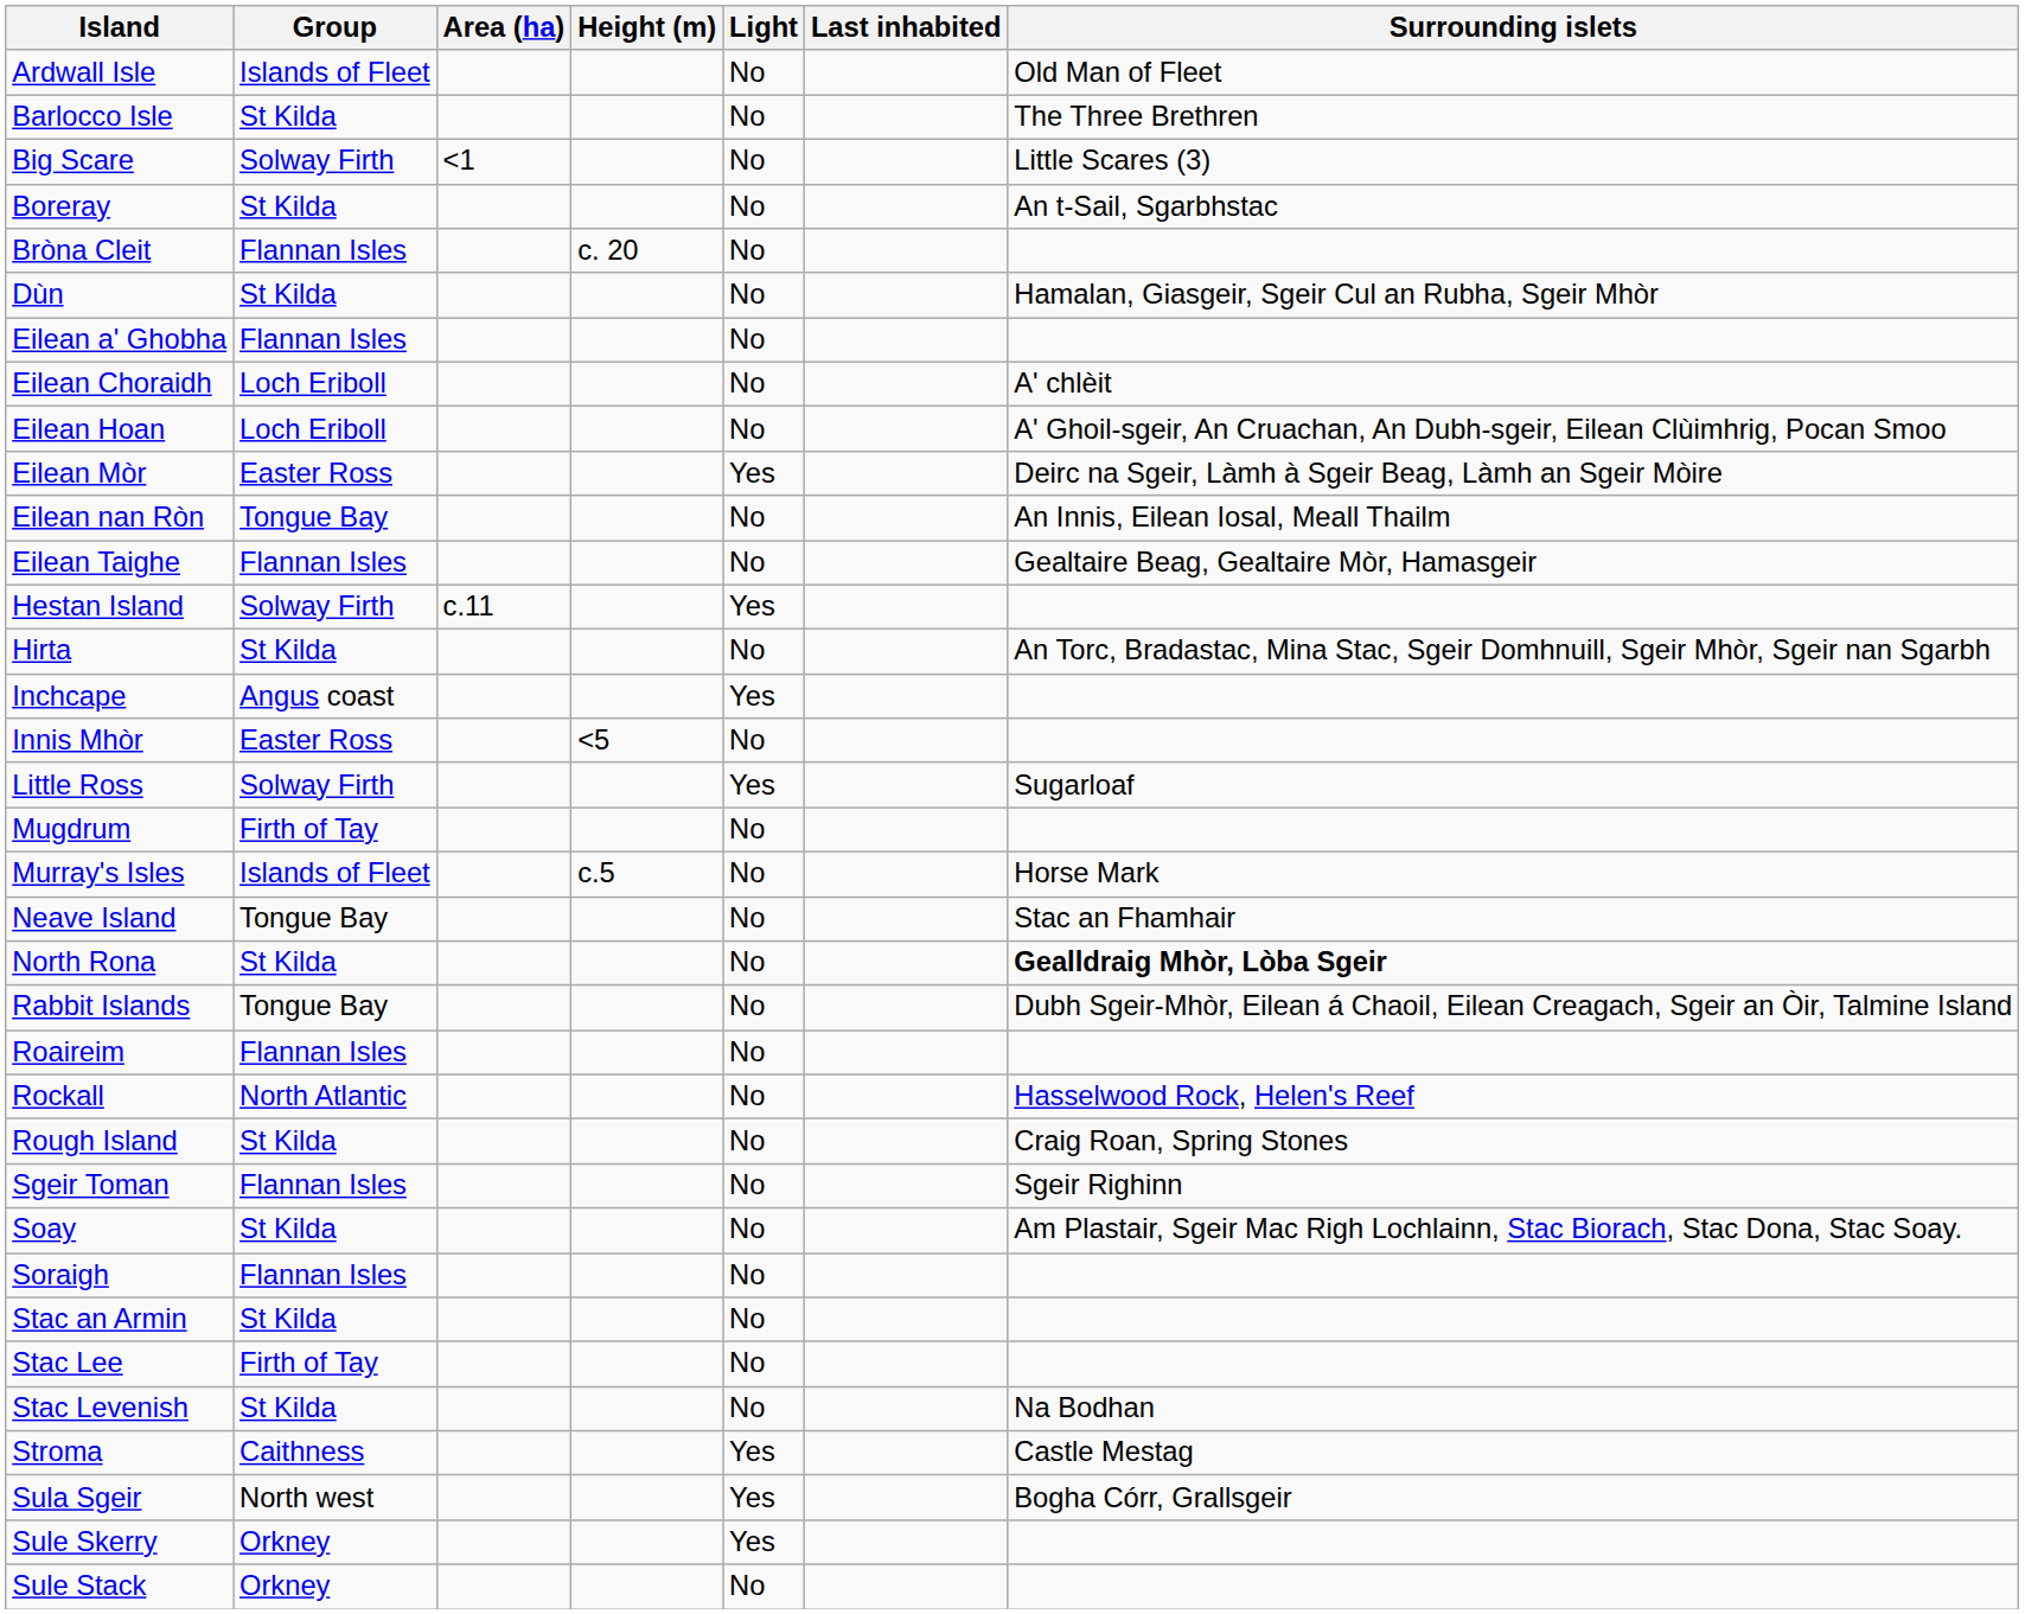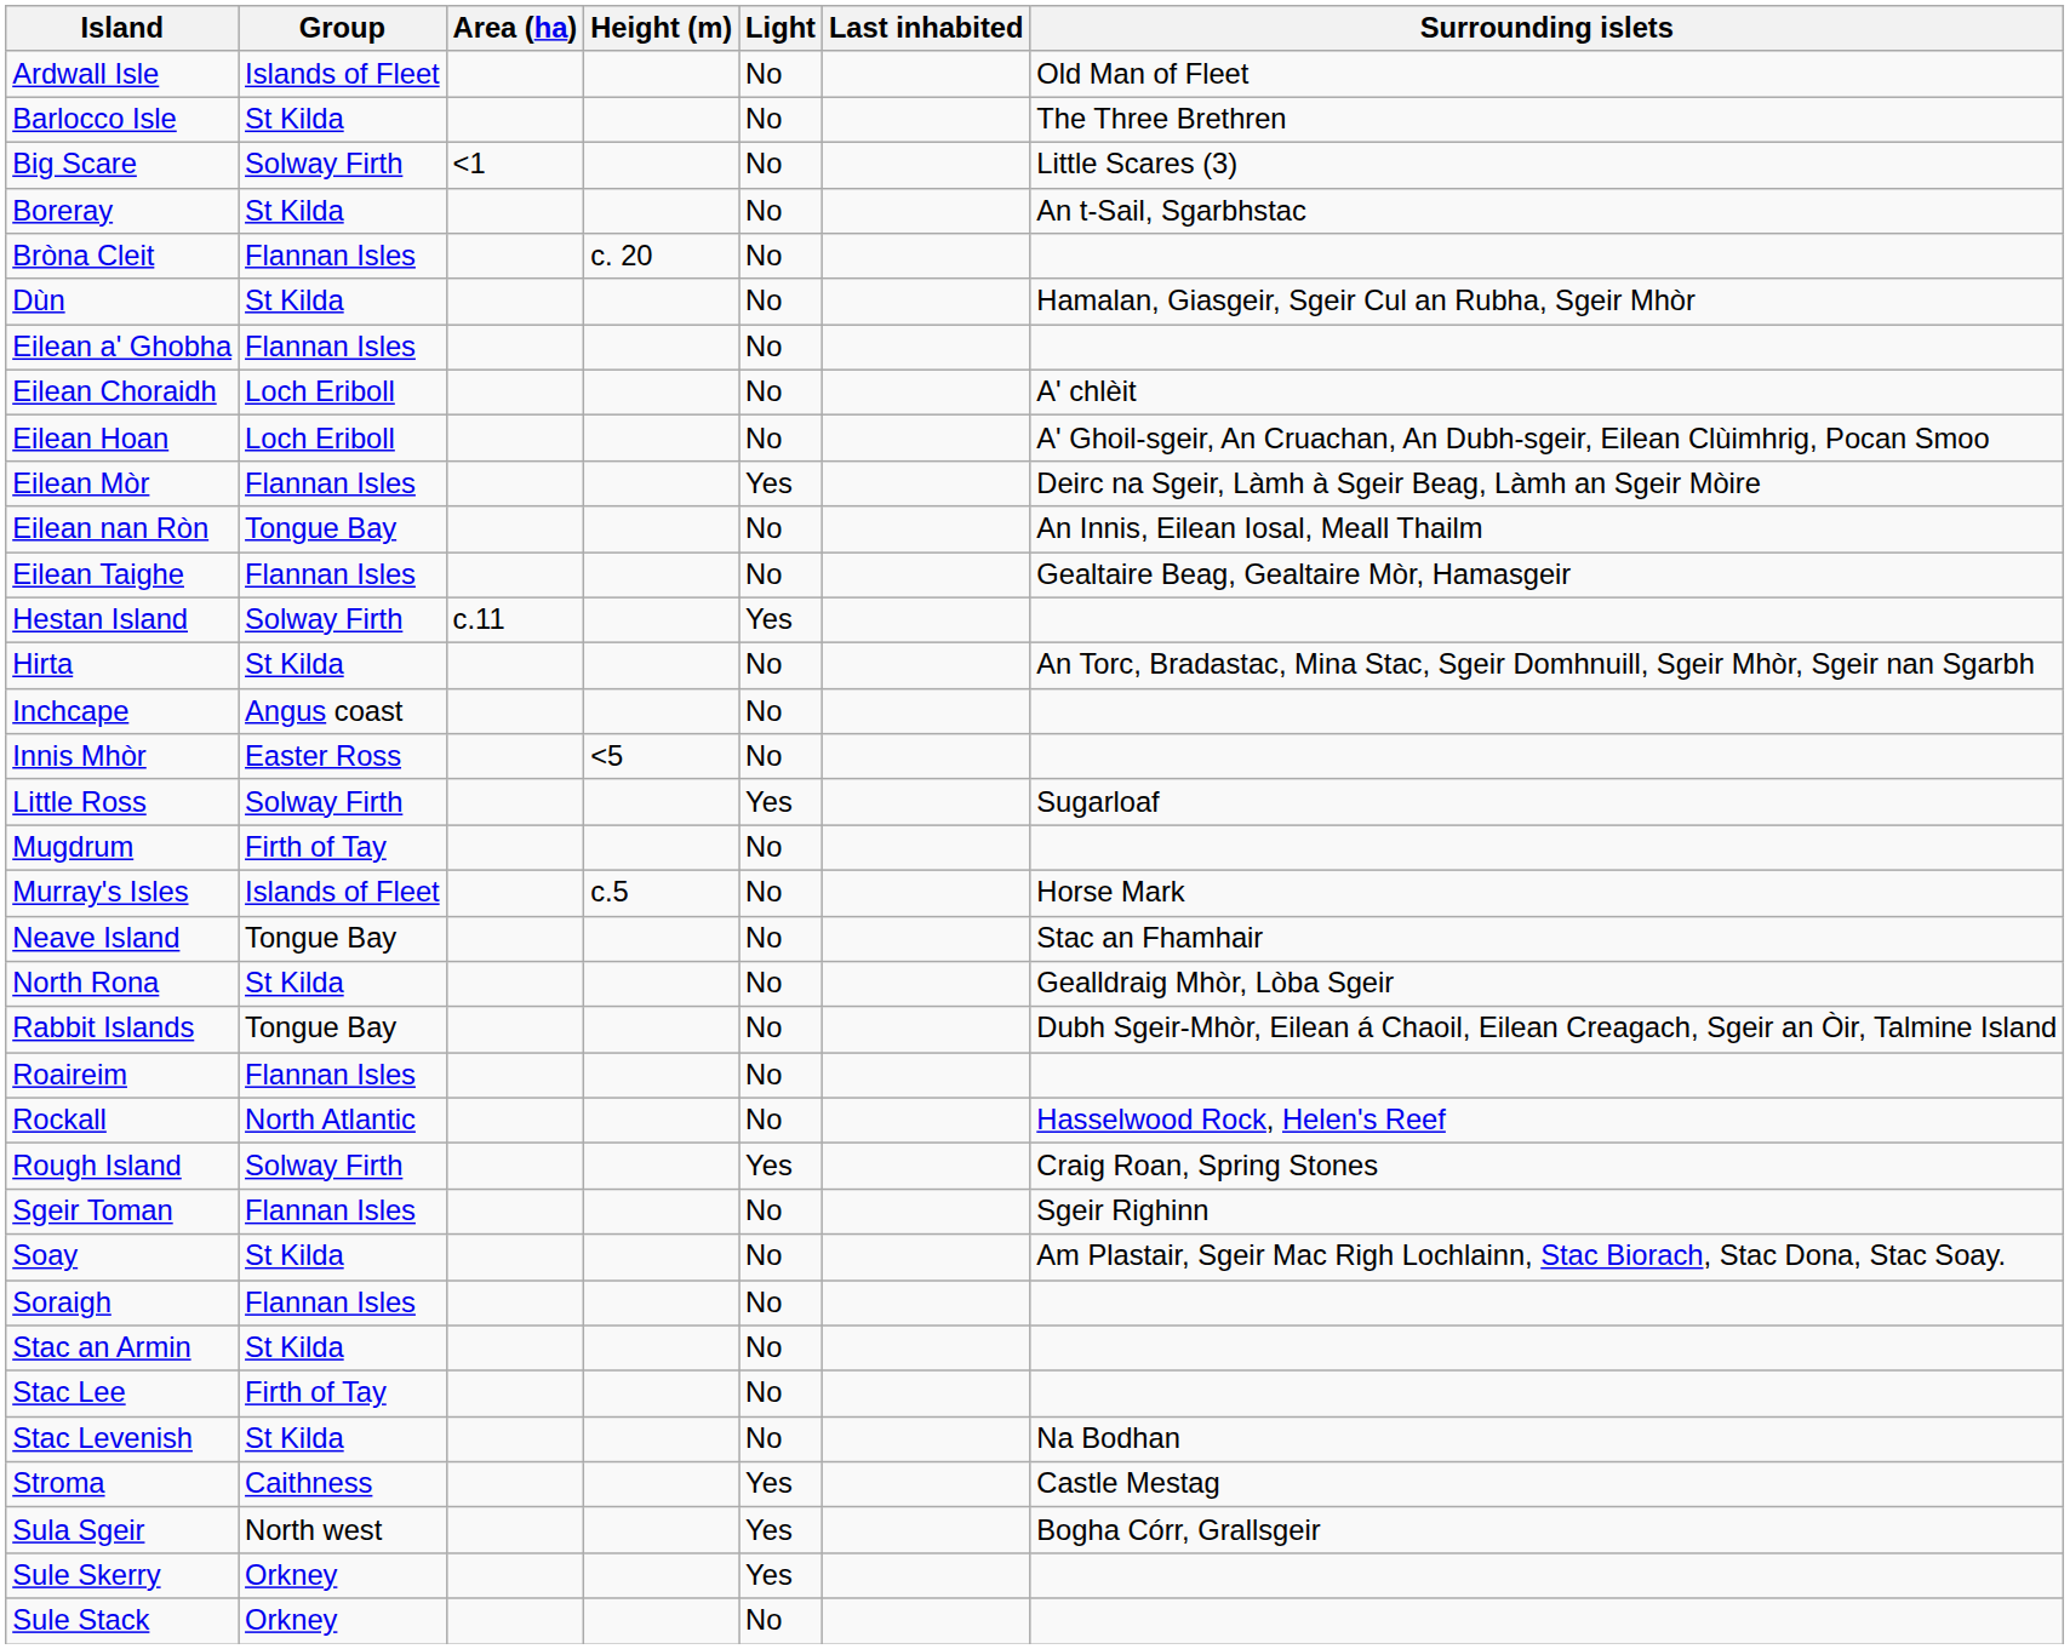 <table class="wikitable sortable">
 <tr>
 <th>Island</th>
 <th>Group</th>
 <th>Area (<a href='#'>ha</a>)</th>
 <th>Height (m)<br> </th>
 <th>Light<br></th>
 <th>Last inhabited</th>
 <th>Surrounding islets</th>
 </tr>
 <tr>
 <td><a href='#'>Ardwall Isle</a></td>
 <td><a href='#'>Islands of Fleet</a></td>
 <td></td>
 <td></td>
 <td>No</td>
 <td></td>
 <td>Old Man of Fleet</td>
 </tr>
 <tr>
 <td><a href='#'>Barlocco Isle</a></td>
 <td><a href='#'>St Kilda</a></td>
 <td></td>
 <td></td>
 <td>No</td>
 <td></td>
 <td>The Three Brethren</td>
 </tr>
 <tr>
 <td><a href='#'>Big Scare</a></td>
 <td><a href='#'>Solway Firth</a></td>
 <td><1</td>
 <td></td>
 <td>No</td>
 <td></td>
 <td>Little Scares (3)</td>
 </tr>
 <tr>
 <td><a href='#'>Boreray</a></td>
 <td><a href='#'>St Kilda</a></td>
 <td></td>
 <td></td>
 <td>No</td>
 <td></td>
 <td>An t-Sail, Sgarbhstac</td>
 </tr>
 <tr>
 <td><a href='#'>Bròna Cleit</a></td>
 <td><a href='#'>Flannan Isles</a></td>
 <td></td>
 <td>c. 20</td>
 <td>No</td>
 <td></td>
 <td></td>
 </tr>
 <tr>
 <td><a href='#'>Dùn</a></td>
 <td><a href='#'>St Kilda</a></td>
 <td></td>
 <td></td>
 <td>No</td>
 <td></td>
 <td>Hamalan, Giasgeir, Sgeir Cul an Rubha, Sgeir Mhòr</td>
 </tr>
 <tr>
 <td><a href='#'>Eilean a' Ghobha</a></td>
 <td><a href='#'>Flannan Isles</a></td>
 <td></td>
 <td></td>
 <td>No</td>
 <td></td>
 <td></td>
 </tr>
 <tr>
 <td><a href='#'>Eilean Choraidh</a></td>
 <td><a href='#'>Loch Eriboll</a></td>
 <td></td>
 <td></td>
 <td>No</td>
 <td></td>
 <td>A' chlèit</td>
 </tr>
 <tr>
 <td><a href='#'>Eilean Hoan</a></td>
 <td><a href='#'>Loch Eriboll</a></td>
 <td></td>
 <td></td>
 <td>No</td>
 <td></td>
 <td>A' Ghoil-sgeir, An Cruachan, An Dubh-sgeir, Eilean Clùimhrig, Pocan Smoo</td>
 </tr>
 <tr>
 <td><a href='#'>Eilean Mòr</a></td>
-<td><a href='#'>Easter Ross</a></td>
+<td><a href='#'>Flannan Isles</a></td>
 <td></td>
 <td></td>
 <td>Yes</td>
 <td></td>
 <td>Deirc na Sgeir, Làmh à Sgeir Beag, Làmh an Sgeir Mòire</td>
 </tr>
 <tr>
 <td><a href='#'>Eilean nan Ròn</a></td>
 <td><a href='#'>Tongue Bay</a></td>
 <td></td>
 <td></td>
 <td>No</td>
 <td></td>
 <td>An Innis, Eilean Iosal, Meall Thailm</td>
 </tr>
 <tr>
 <td><a href='#'>Eilean Taighe</a></td>
 <td><a href='#'>Flannan Isles</a></td>
 <td></td>
 <td></td>
 <td>No</td>
 <td></td>
 <td>Gealtaire Beag, Gealtaire Mòr, Hamasgeir</td>
 </tr>
 <tr>
 <td><a href='#'>Hestan Island</a></td>
 <td><a href='#'>Solway Firth</a></td>
 <td>c.11</td>
 <td></td>
 <td>Yes</td>
 <td></td>
 <td></td>
 </tr>
 <tr>
 <td><a href='#'>Hirta</a></td>
 <td><a href='#'>St Kilda</a></td>
 <td></td>
 <td></td>
 <td>No</td>
 <td></td>
 <td>An Torc, Bradastac, Mina Stac, Sgeir Domhnuill, Sgeir Mhòr, Sgeir nan Sgarbh</td>
 </tr>
 <tr>
 <td><a href='#'>Inchcape</a></td>
 <td><a href='#'>Angus</a> coast</td>
 <td></td>
 <td></td>
-<td>Yes</td>
+<td>No</td>
 <td></td>
 <td></td>
 </tr>
 <tr>
 <td><a href='#'>Innis Mhòr</a></td>
 <td><a href='#'>Easter Ross</a></td>
 <td></td>
 <td><5</td>
 <td>No</td>
 <td></td>
 <td></td>
 </tr>
 <tr>
 <td><a href='#'>Little Ross</a></td>
 <td><a href='#'>Solway Firth</a></td>
 <td></td>
 <td></td>
 <td>Yes</td>
 <td></td>
 <td>Sugarloaf</td>
 </tr>
 <tr>
 <td><a href='#'>Mugdrum</a></td>
 <td><a href='#'>Firth of Tay</a></td>
 <td></td>
 <td></td>
 <td>No</td>
 <td></td>
 <td></td>
 </tr>
 <tr>
 <td><a href='#'>Murray's Isles</a></td>
 <td><a href='#'>Islands of Fleet</a></td>
 <td></td>
 <td>c.5</td>
 <td>No</td>
 <td></td>
 <td>Horse Mark</td>
 </tr>
 <tr>
 <td><a href='#'>Neave Island</a></td>
 <td>Tongue Bay</td>
 <td></td>
 <td></td>
 <td>No</td>
 <td></td>
 <td>Stac an Fhamhair</td>
 </tr>
 <tr>
 <td><a href='#'>North Rona</a></td>
 <td><a href='#'>St Kilda</a></td>
 <td></td>
 <td></td>
 <td>No</td>
 <td></td>
-<td><strong>Gealldraig Mhòr, Lòba Sgeir</strong></td>
+<td>Gealldraig Mhòr, Lòba Sgeir</td>
 </tr>
 <tr>
 <td><a href='#'>Rabbit Islands</a></td>
 <td>Tongue Bay</td>
 <td></td>
 <td></td>
 <td>No</td>
 <td></td>
 <td>Dubh Sgeir-Mhòr, Eilean á Chaoil, Eilean Creagach, Sgeir an Òir, Talmine Island</td>
 </tr>
 <tr>
 <td><a href='#'>Roaireim</a></td>
 <td><a href='#'>Flannan Isles</a></td>
 <td></td>
 <td></td>
 <td>No</td>
 <td></td>
 <td></td>
 </tr>
 <tr>
 <td><a href='#'>Rockall</a></td>
 <td><a href='#'>North Atlantic</a></td>
 <td></td>
 <td></td>
 <td>No</td>
 <td></td>
 <td><a href='#'>Hasselwood Rock</a>, <a href='#'>Helen's Reef</a></td>
 </tr>
 <tr>
 <td><a href='#'>Rough Island</a></td>
-<td><a href='#'>St Kilda</a></td>
+<td><a href='#'>Solway Firth</a></td>
 <td></td>
 <td></td>
-<td>No</td>
+<td>Yes</td>
 <td></td>
 <td>Craig Roan, Spring Stones</td>
 </tr>
 <tr>
 <td><a href='#'>Sgeir Toman</a></td>
 <td><a href='#'>Flannan Isles</a></td>
 <td></td>
 <td></td>
 <td>No</td>
 <td></td>
 <td>Sgeir Righinn</td>
 </tr>
 <tr>
 <td><a href='#'>Soay</a></td>
 <td><a href='#'>St Kilda</a></td>
 <td></td>
 <td></td>
 <td>No</td>
 <td></td>
 <td>Am Plastair, Sgeir Mac Righ Lochlainn, <a href='#'>Stac Biorach</a>, Stac Dona, Stac Soay.</td>
 </tr>
 <tr>
 <td><a href='#'>Soraigh</a></td>
 <td><a href='#'>Flannan Isles</a></td>
 <td></td>
 <td></td>
 <td>No</td>
 <td></td>
 <td></td>
 </tr>
 <tr>
 <td><a href='#'>Stac an Armin</a></td>
 <td><a href='#'>St Kilda</a></td>
 <td></td>
 <td></td>
 <td>No</td>
 <td></td>
 <td></td>
 </tr>
 <tr>
 <td><a href='#'>Stac Lee</a></td>
 <td><a href='#'>Firth of Tay</a></td>
 <td></td>
 <td></td>
 <td>No</td>
 <td></td>
 <td></td>
 </tr>
 <tr>
 <td><a href='#'>Stac Levenish</a></td>
 <td><a href='#'>St Kilda</a></td>
 <td></td>
 <td></td>
 <td>No</td>
 <td></td>
 <td>Na Bodhan</td>
 </tr>
 <tr>
 <td><a href='#'>Stroma</a></td>
 <td><a href='#'>Caithness</a></td>
 <td></td>
 <td></td>
 <td>Yes</td>
 <td></td>
 <td>Castle Mestag</td>
 </tr>
 <tr>
 <td><a href='#'>Sula Sgeir</a></td>
 <td>North west</td>
 <td></td>
 <td></td>
 <td>Yes</td>
 <td></td>
 <td>Bogha Córr, Grallsgeir</td>
 </tr>
 <tr>
 <td><a href='#'>Sule Skerry</a></td>
 <td><a href='#'>Orkney</a></td>
 <td></td>
 <td></td>
 <td>Yes</td>
 <td></td>
 <td></td>
 </tr>
 <tr>
 <td><a href='#'>Sule Stack</a></td>
 <td><a href='#'>Orkney</a></td>
 <td></td>
 <td></td>
 <td>No</td>
 <td></td>
 <td></td>
 </tr>
 <tr>
 </tr>
 </table>
